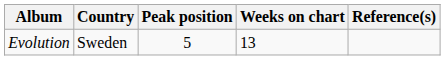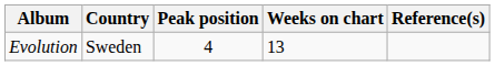 <table class="wikitable">
 <tr>
 <th>Album</th>
 <th>Country</th>
 <th>Peak position</th>
 <th>Weeks on chart</th>
 <th>Reference(s)</th>
 </tr>
 <tr>
 <td><em>Evolution</em></td>
 <td>Sweden</td>
-<td align="center">5</td>
+<td align="center">4</td>
 <td>13</td>
 <td></td>
 </tr>
 </table>
